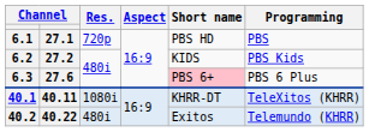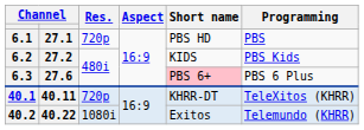 <table class="wikitable">
 <tr>
 <th scope = "col" colspan="2"><a href='#'>Channel</a></th>
 <th scope = "col" rowspan="2"><a href='#'>Res.</a></th>
 <th scope = "col" rowspan="2"><a href='#'>Aspect</a></th>
 <th scope = "col" rowspan="2">Short name</th>
 <th scope = "col" rowspan="2">Programming</th>
 </tr>
 <tr>
 <th scope = "col"></th>
 <th></th>
 </tr>
 <tr>
 <th scope = "row">6.1</th>
 <th>27.1</th>
 <td><a href='#'>720p</a></td>
 <td rowspan=3><a href='#'>16:9</a></td>
 <td>PBS HD</td>
 <td><a href='#'>PBS</a></td>
 </tr>
 <tr>
 <th scope = "row">6.2</th>
 <th>27.2</th>
 <td rowspan=2><a href='#'>480i</a></td>
 <td>KIDS</td>
 <td><a href='#'>PBS Kids</a></td>
 </tr>
 <tr>
 <th scope = "row">6.3</th>
 <th>27.6</th>
 <td style="background: pink;">PBS 6+</td>
 <td>PBS 6 Plus</td>
 </tr>
 <tr style="background-color:#DFEBF6; border-top: 2px solid #003399;">
 <th scope = "row"><a href='#'>40.1</a></th>
 <th>40.11</th>
-<td>1080i</td>
+<td><a href='#'>720p</a></td>
 <td rowspan=2>16:9</td>
 <td>KHRR-DT</td>
 <td><a href='#'>TeleXitos</a> (KHRR)</td>
 </tr>
 <tr style="background-color:#DFEBF6;">
 <th scope = "row">40.2</th>
 <th>40.22</th>
-<td>480i</td>
+<td>1080i</td>
 <td>Exitos</td>
 <td><a href='#'>Telemundo</a> (<a href='#'>KHRR</a>)</td>
 </tr>
 </table>
